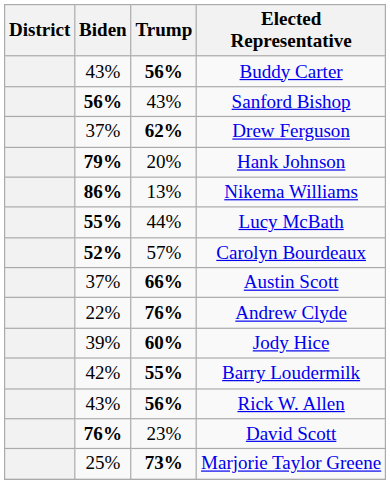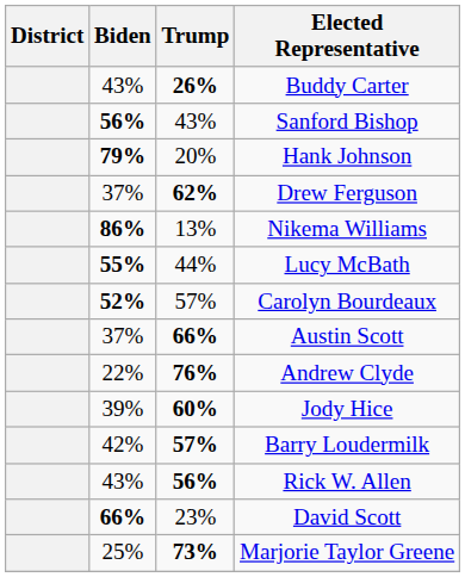 <table class=wikitable>
 <tr>
 <th>District</th>
 <th>Biden</th>
 <th>Trump</th>
 <th>Elected<br>Representative</th>
 </tr>
 <tr align=center>
 <th></th>
 <td>43%</td>
-<td><strong>56%</strong></td>
+<td><strong>26%</strong></td>
 <td><a href='#'>Buddy Carter</a></td>
 </tr>
 <tr align=center>
 <th></th>
 <td><strong>56%</strong></td>
 <td>43%</td>
 <td><a href='#'>Sanford Bishop</a></td>
 </tr>
 <tr align=center>
 <th></th>
+<td><strong>79%</strong></td>
+<td>20%</td>
+<td><a href='#'>Hank Johnson</a></td>
+</tr>
+<tr align=center>
+<th></th>
 <td>37%</td>
 <td><strong>62%</strong></td>
 <td><a href='#'>Drew Ferguson</a></td>
-</tr>
-<tr align=center>
-<th></th>
-<td><strong>79%</strong></td>
-<td>20%</td>
-<td><a href='#'>Hank Johnson</a></td>
 </tr>
 <tr align=center>
 <th></th>
 <td><strong>86%</strong></td>
 <td>13%</td>
 <td><a href='#'>Nikema Williams</a></td>
 </tr>
 <tr align=center>
 <th></th>
 <td><strong>55%</strong></td>
 <td>44%</td>
 <td><a href='#'>Lucy McBath</a></td>
 </tr>
 <tr align=center>
 <th></th>
 <td><strong>52%</strong></td>
 <td>57%</td>
 <td><a href='#'>Carolyn Bourdeaux</a></td>
 </tr>
 <tr align=center>
 <th></th>
 <td>37%</td>
 <td><strong>66%</strong></td>
 <td><a href='#'>Austin Scott</a></td>
 </tr>
 <tr align=center>
 <th></th>
 <td>22%</td>
 <td><strong>76%</strong></td>
 <td><a href='#'>Andrew Clyde</a></td>
 </tr>
 <tr align=center>
 <th></th>
 <td>39%</td>
 <td><strong>60%</strong></td>
 <td><a href='#'>Jody Hice</a></td>
 </tr>
 <tr align=center>
 <th></th>
 <td>42%</td>
-<td><strong>55%</strong></td>
+<td><strong>57%</strong></td>
 <td><a href='#'>Barry Loudermilk</a></td>
 </tr>
 <tr align=center>
 <th></th>
 <td>43%</td>
 <td><strong>56%</strong></td>
 <td><a href='#'>Rick W. Allen</a></td>
 </tr>
 <tr align=center>
 <th></th>
-<td><strong>76%</strong></td>
+<td><strong>66%</strong></td>
 <td>23%</td>
 <td><a href='#'>David Scott</a></td>
 </tr>
 <tr align=center>
 <th></th>
 <td>25%</td>
 <td><strong>73%</strong></td>
 <td><a href='#'>Marjorie Taylor Greene</a></td>
 </tr>
 <tr align=center>
 </tr>
 </table>
